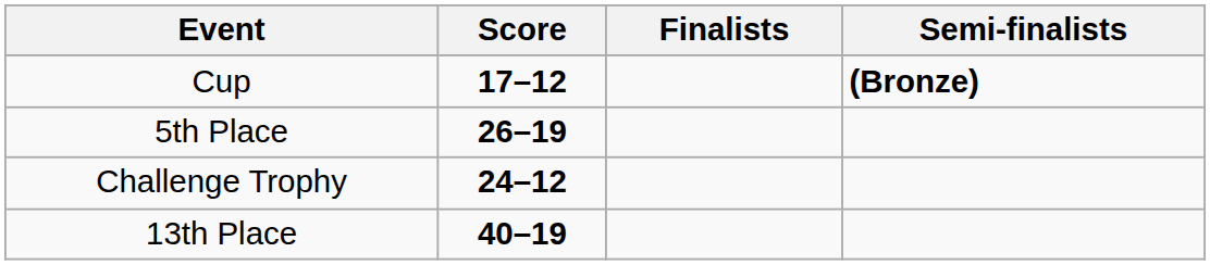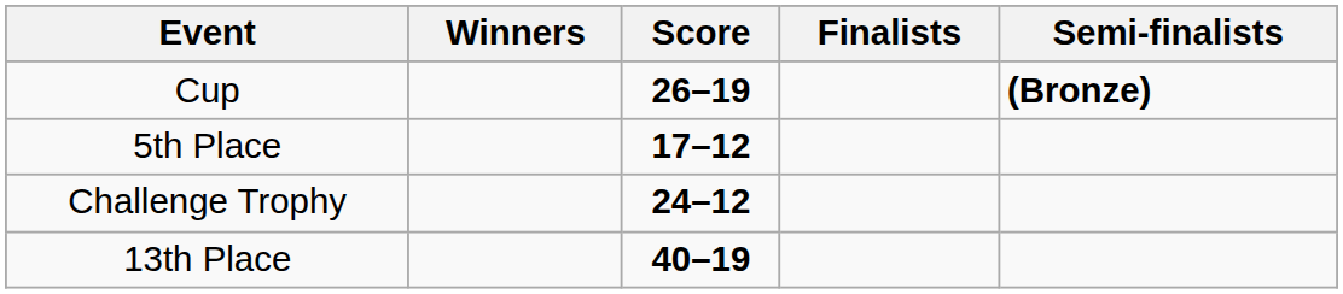 <table class="wikitable" width=600 style="text-align: center">
 <tr>
 <th>Event</th>
+<th>Winners</th>
 <th>Score</th>
 <th>Finalists</th>
 <th>Semi-finalists</th>
 </tr>
 <tr>
 <td>Cup</td>
-<td><strong>17–12</strong></td>
+<td align=left><strong></strong></td>
+<td><strong>26–19</strong></td>
 <td align=left></td>
 <td align=left><strong> (Bronze)<br></strong></td>
 </tr>
 <tr>
 <td>5th Place</td>
-<td><strong>26–19</strong></td>
+<td align=left><strong></strong></td>
+<td><strong>17–12</strong></td>
 <td align=left></td>
 <td align=left><br></td>
 </tr>
 <tr>
 <td>Challenge Trophy</td>
+<td align=left><strong></strong></td>
 <td><strong>24–12</strong></td>
 <td align=left></td>
 <td align=left><br></td>
 </tr>
 <tr>
 <td>13th Place</td>
+<td align=left><strong></strong></td>
 <td><strong>40–19</strong></td>
 <td align=left></td>
 <td align=left><br></td>
 </tr>
 </table>
